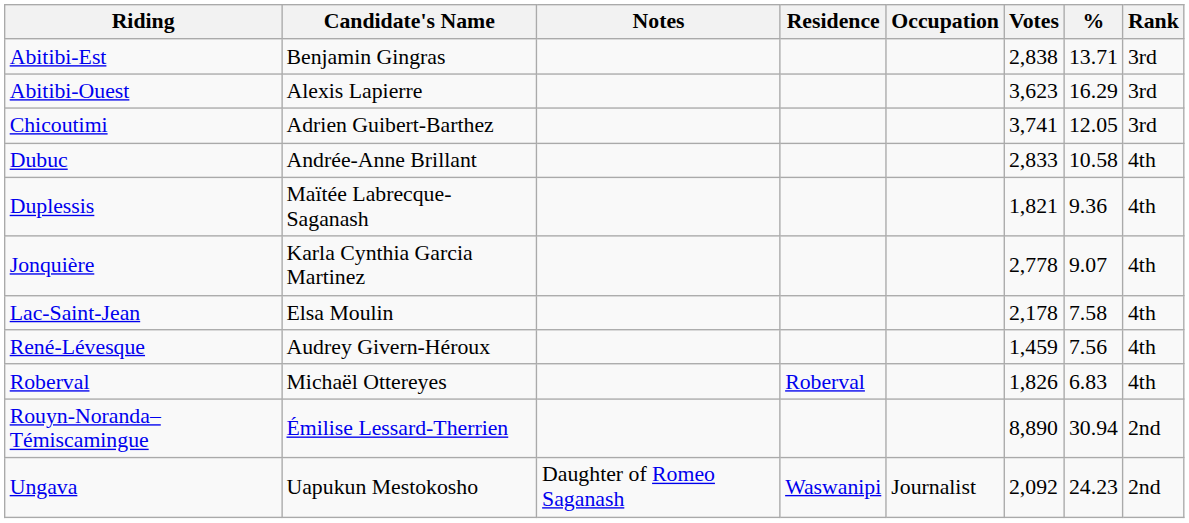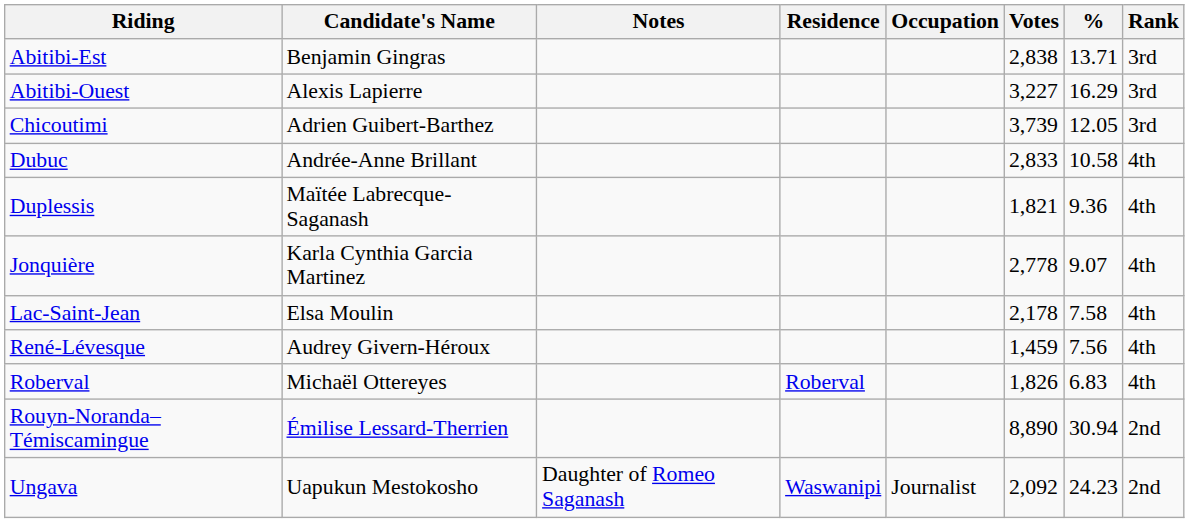 <table class="wikitable sortable">
 <tr>
 <th>Riding<br></th>
 <th>Candidate's Name</th>
 <th>Notes</th>
 <th>Residence</th>
 <th>Occupation</th>
 <th>Votes</th>
 <th>%</th>
 <th>Rank</th>
 </tr>
 <tr>
 <td><a href='#'>Abitibi-Est</a></td>
 <td>Benjamin Gingras</td>
 <td></td>
 <td></td>
 <td></td>
 <td>2,838</td>
 <td>13.71</td>
 <td>3rd</td>
 </tr>
 <tr>
 <td><a href='#'>Abitibi-Ouest</a></td>
 <td>Alexis Lapierre</td>
 <td></td>
 <td></td>
 <td></td>
-<td>3,623</td>
+<td>3,227</td>
 <td>16.29</td>
 <td>3rd</td>
 </tr>
 <tr>
 <td><a href='#'>Chicoutimi</a></td>
 <td>Adrien Guibert-Barthez</td>
 <td></td>
 <td></td>
 <td></td>
-<td>3,741</td>
+<td>3,739</td>
 <td>12.05</td>
 <td>3rd</td>
 </tr>
 <tr>
 <td><a href='#'>Dubuc</a></td>
 <td>Andrée-Anne Brillant</td>
 <td></td>
 <td></td>
 <td></td>
 <td>2,833</td>
 <td>10.58</td>
 <td>4th</td>
 </tr>
 <tr>
 <td><a href='#'>Duplessis</a></td>
 <td>Maïtée Labrecque-Saganash</td>
 <td></td>
 <td></td>
 <td></td>
 <td>1,821</td>
 <td>9.36</td>
 <td>4th</td>
 </tr>
 <tr>
 <td><a href='#'>Jonquière</a></td>
 <td>Karla Cynthia Garcia Martinez</td>
 <td></td>
 <td></td>
 <td></td>
 <td>2,778</td>
 <td>9.07</td>
 <td>4th</td>
 </tr>
 <tr>
 <td><a href='#'>Lac-Saint-Jean</a></td>
 <td>Elsa Moulin</td>
 <td></td>
 <td></td>
 <td></td>
 <td>2,178</td>
 <td>7.58</td>
 <td>4th</td>
 </tr>
 <tr>
 <td><a href='#'>René-Lévesque</a></td>
 <td>Audrey Givern-Héroux</td>
 <td></td>
 <td></td>
 <td></td>
 <td>1,459</td>
 <td>7.56</td>
 <td>4th</td>
 </tr>
 <tr>
 <td><a href='#'>Roberval</a></td>
 <td>Michaël Ottereyes</td>
 <td></td>
 <td><a href='#'>Roberval</a></td>
 <td></td>
 <td>1,826</td>
 <td>6.83</td>
 <td>4th</td>
 </tr>
 <tr>
 <td><a href='#'>Rouyn-Noranda–Témiscamingue</a></td>
 <td><a href='#'>Émilise Lessard-Therrien</a></td>
 <td></td>
 <td></td>
 <td></td>
 <td>8,890</td>
 <td>30.94</td>
 <td>2nd</td>
 </tr>
 <tr>
 <td><a href='#'>Ungava</a></td>
 <td>Uapukun Mestokosho</td>
 <td>Daughter of <a href='#'>Romeo Saganash</a></td>
 <td><a href='#'>Waswanipi</a></td>
 <td>Journalist</td>
 <td>2,092</td>
 <td>24.23</td>
 <td>2nd</td>
 </tr>
 </table>
